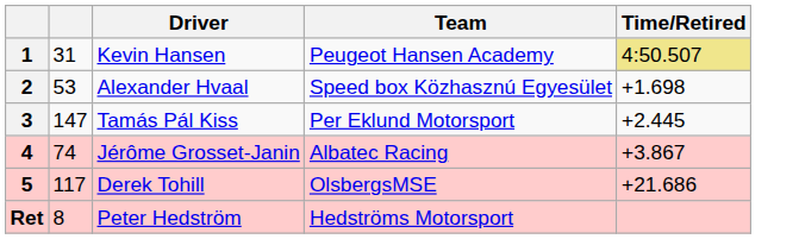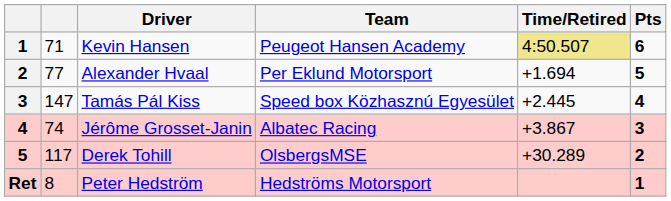 <table class=wikitable style="font-size:95%">
 <tr>
 <th></th>
 <th></th>
 <th>Driver</th>
 <th>Team</th>
 <th>Time/Retired</th>
+<th>Pts</th>
 </tr>
 <tr>
 <th>1</th>
-<td>31</td>
+<td>71</td>
 <td> <a href='#'>Kevin Hansen</a></td>
 <td><a href='#'>Peugeot Hansen Academy</a></td>
 <td style="background: khaki;">4:50.507</td>
+<td><strong>6</strong></td>
 </tr>
 <tr>
 <th>2</th>
-<td>53</td>
+<td>77</td>
 <td> <a href='#'>Alexander Hvaal</a></td>
-<td><a href='#'>Speed box Közhasznú Egyesület</a></td>
-<td>+1.698</td>
+<td><a href='#'>Per Eklund Motorsport</a></td>
+<td>+1.694</td>
+<td><strong>5</strong></td>
 </tr>
 <tr>
 <th>3</th>
 <td>147</td>
 <td> <a href='#'>Tamás Pál Kiss</a></td>
-<td><a href='#'>Per Eklund Motorsport</a></td>
+<td><a href='#'>Speed box Közhasznú Egyesület</a></td>
 <td>+2.445</td>
+<td><strong>4</strong></td>
 </tr>
 <tr>
 <th style="background:#ffcccc;">4</th>
 <td style="background:#ffcccc;">74</td>
 <td style="background:#ffcccc;"> <a href='#'>Jérôme Grosset-Janin</a></td>
 <td style="background:#ffcccc;"><a href='#'>Albatec Racing</a></td>
 <td style="background:#ffcccc;">+3.867</td>
+<td style="background:#ffcccc;"><strong>3</strong></td>
 </tr>
 <tr>
 <th style="background:#ffcccc;">5</th>
 <td style="background:#ffcccc;">117</td>
 <td style="background:#ffcccc;"> <a href='#'>Derek Tohill</a></td>
 <td style="background:#ffcccc;"><a href='#'>OlsbergsMSE</a></td>
-<td style="background:#ffcccc;">+21.686</td>
+<td style="background:#ffcccc;">+30.289</td>
+<td style="background:#ffcccc;"><strong>2</strong></td>
 </tr>
 <tr>
 <th style="background:#ffcccc;">Ret</th>
 <td style="background:#ffcccc;">8</td>
 <td style="background:#ffcccc;"> <a href='#'>Peter Hedström</a></td>
 <td style="background:#ffcccc;"><a href='#'>Hedströms Motorsport</a></td>
 <td style="background:#ffcccc;"></td>
+<td style="background:#ffcccc;"><strong>1</strong></td>
 </tr>
 </table>
